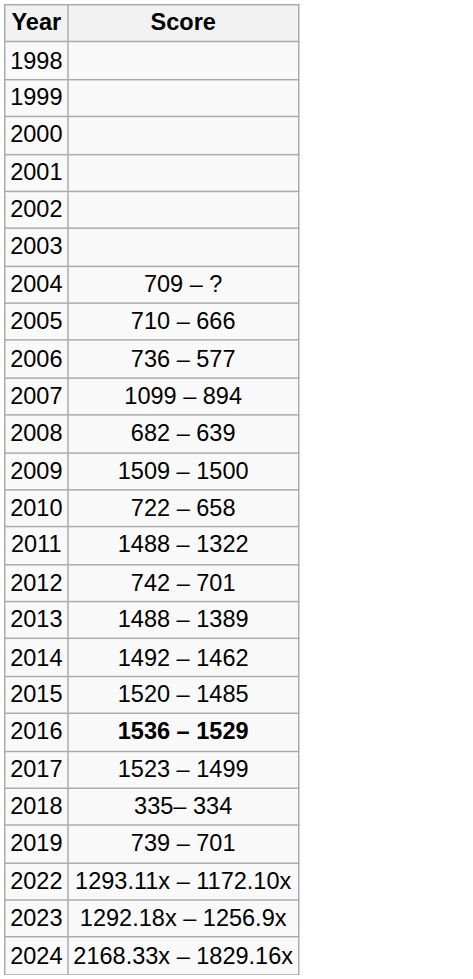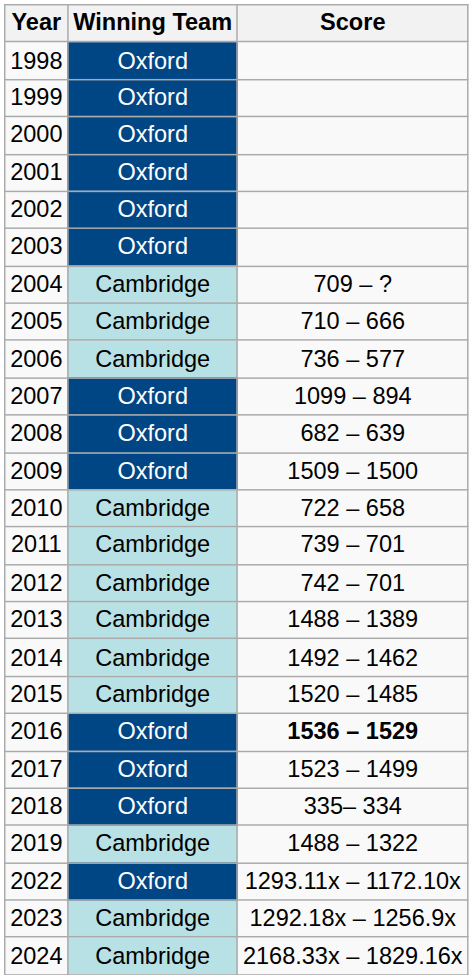 <table class="wikitable sortable" style="text-align: center;">
 <tr>
 <th scope="col">Year</th>
+<th scope="col">Winning Team</th>
 <th scope="col">Score</th>
 </tr>
 <tr>
 <td>1998</td>
+<td style="background:#004685; color:#fff;">Oxford</td>
 <td></td>
 </tr>
 <tr>
 <td>1999</td>
+<td style="background:#004685; color:#fff;">Oxford</td>
 <td></td>
 </tr>
 <tr>
 <td>2000</td>
+<td style="background:#004685; color:#fff;">Oxford</td>
 <td></td>
 </tr>
 <tr>
 <td>2001</td>
+<td style="background:#004685; color:#fff;">Oxford</td>
 <td></td>
 </tr>
 <tr>
 <td>2002</td>
+<td style="background:#004685; color:#fff;">Oxford</td>
 <td></td>
 </tr>
 <tr>
 <td>2003</td>
+<td style="background:#004685; color:#fff;">Oxford</td>
 <td></td>
 </tr>
 <tr>
 <td>2004</td>
+<td style="background:#B7E1E4; color:#000;">Cambridge</td>
 <td>709 – ?</td>
 </tr>
 <tr>
 <td>2005</td>
+<td style="background:#B7E1E4; color:#000;">Cambridge</td>
 <td>710 – 666</td>
 </tr>
 <tr>
 <td>2006</td>
+<td style="background:#B7E1E4; color:#000;">Cambridge</td>
 <td>736 – 577</td>
 </tr>
 <tr>
 <td>2007</td>
+<td style="background:#004685; color:#fff;">Oxford</td>
 <td>1099 – 894</td>
 </tr>
 <tr>
 <td>2008</td>
+<td style="background:#004685; color:#fff;">Oxford</td>
 <td>682 – 639</td>
 </tr>
 <tr>
 <td>2009</td>
+<td style="background:#004685; color:#fff;">Oxford</td>
 <td>1509 – 1500</td>
 </tr>
 <tr>
 <td>2010</td>
+<td style="background:#B7E1E4; color:#000;">Cambridge</td>
 <td>722 – 658</td>
 </tr>
 <tr>
 <td>2011</td>
-<td>1488 – 1322</td>
+<td style="background:#B7E1E4; color:#000;">Cambridge</td>
+<td>739 – 701</td>
 </tr>
 <tr>
 <td>2012</td>
+<td style="background:#B7E1E4; color:#000;">Cambridge</td>
 <td>742 – 701</td>
 </tr>
 <tr>
 <td>2013</td>
+<td style="background:#B7E1E4; color:#000;">Cambridge</td>
 <td>1488 – 1389</td>
 </tr>
 <tr>
 <td>2014</td>
+<td style="background:#B7E1E4; color:#000;">Cambridge</td>
 <td>1492 – 1462</td>
 </tr>
 <tr>
 <td>2015</td>
+<td style="background:#B7E1E4; color:#000;">Cambridge</td>
 <td>1520 – 1485</td>
 </tr>
 <tr>
 <td>2016</td>
+<td style="background:#004685; color:#fff;">Oxford</td>
 <td><strong>1536 – 1529</strong></td>
 </tr>
 <tr>
 <td>2017</td>
+<td style="background:#004685; color:#fff;">Oxford</td>
 <td>1523 – 1499</td>
 </tr>
 <tr>
 <td>2018</td>
+<td style="background:#004685; color:#fff;">Oxford</td>
 <td>335– 334</td>
 </tr>
 <tr>
 <td>2019</td>
-<td>739 – 701</td>
+<td style="background:#B7E1E4; color:#000;">Cambridge</td>
+<td>1488 – 1322</td>
 </tr>
 <tr>
 <td>2022</td>
+<td style="background:#004685; color:#fff;">Oxford</td>
 <td>1293.11x – 1172.10x</td>
 </tr>
 <tr>
 <td>2023</td>
+<td style="background:#B7E1E4; color:#000;">Cambridge</td>
 <td>1292.18x – 1256.9x</td>
 </tr>
 <tr>
 <td>2024</td>
+<td style="background:#B7E1E4; color:#000;">Cambridge</td>
 <td>2168.33x – 1829.16x</td>
 </tr>
 </table>
